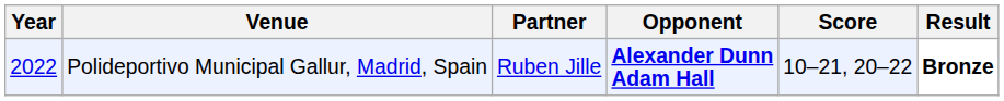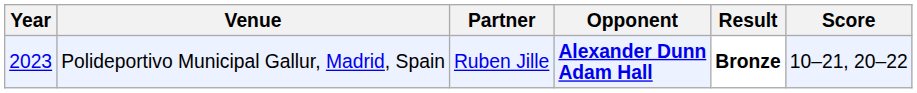 <table class="sortable wikitable" style="font-size: 90%;">
 <tr>
 <th>Year</th>
 <th>Venue</th>
 <th>Partner</th>
 <th>Opponent</th>
+<th>Result</th>
 <th>Score</th>
-<th>Result</th>
 </tr>
 <tr style="background:#ECF2FF">
-<td align="center"><a href='#'>2022</a></td>
+<td align="center"><a href='#'>2023</a></td>
 <td align="left">Polideportivo Municipal Gallur, <a href='#'>Madrid</a>, Spain</td>
 <td align="left"> <a href='#'>Ruben Jille</a></td>
 <td align="left"><strong> <a href='#'>Alexander Dunn</a><br> <a href='#'>Adam Hall</a></strong></td>
+<td style="text-align:left; background:white"> <strong>Bronze</strong></td>
 <td align="left">10–21, 20–22</td>
-<td style="text-align:left; background:white"> <strong>Bronze</strong></td>
 </tr>
 </table>
